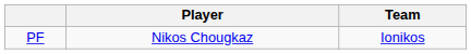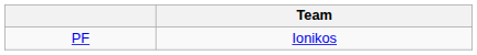 <table class="wikitable" style="text-align: center;" width="60%">
 <tr>
 <th style="text-align:center;"></th>
-<th style="text-align:center;">Player</th>
 <th style="text-align:center;">Team</th>
 </tr>
 <tr>
 <td style="text-align:center;"><a href='#'>PF</a></td>
-<td> <a href='#'>Nikos Chougkaz</a></td>
 <td><a href='#'>Ionikos</a></td>
 </tr>
 </table>
